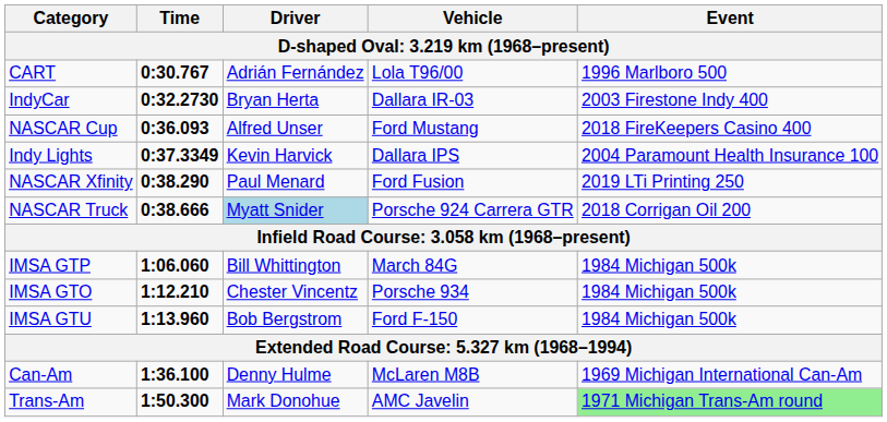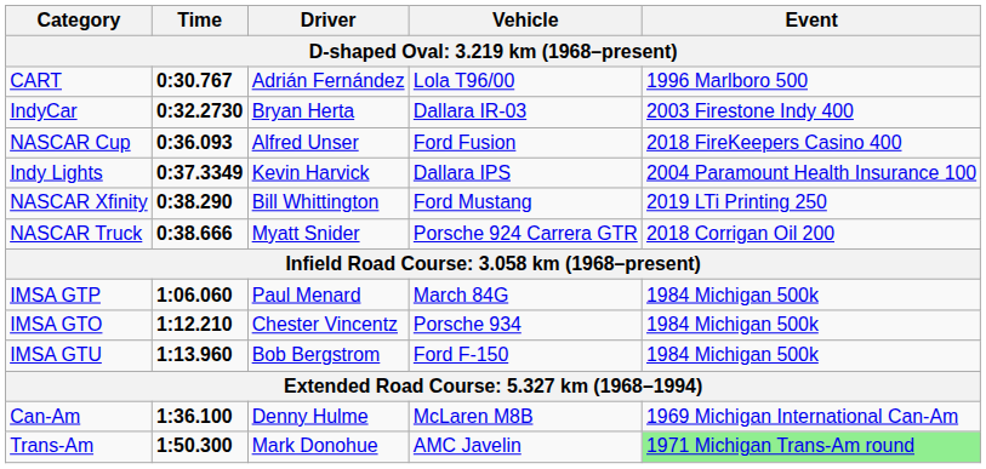 <table class="wikitable">
 <tr>
 <th>Category</th>
 <th>Time</th>
 <th>Driver</th>
 <th>Vehicle</th>
 <th>Event</th>
 </tr>
 <tr>
 <th colspan=5>D-shaped Oval: 3.219 km (1968–present)</th>
 </tr>
 <tr>
 <td><a href='#'>CART</a></td>
 <td><strong>0:30.767</strong></td>
 <td><a href='#'>Adrián Fernández</a></td>
 <td><a href='#'>Lola T96/00</a></td>
 <td><a href='#'>1996 Marlboro 500</a></td>
 </tr>
 <tr>
 <td><a href='#'>IndyCar</a></td>
 <td><strong>0:32.2730</strong></td>
 <td><a href='#'>Bryan Herta</a></td>
 <td><a href='#'>Dallara IR-03</a></td>
 <td><a href='#'>2003 Firestone Indy 400</a></td>
 </tr>
 <tr>
 <td><a href='#'>NASCAR Cup</a></td>
 <td><strong>0:36.093</strong></td>
 <td><a href='#'>Alfred Unser</a></td>
-<td><a href='#'>Ford Mustang</a></td>
+<td><a href='#'>Ford Fusion</a></td>
 <td><a href='#'>2018 FireKeepers Casino 400</a></td>
 </tr>
 <tr>
 <td><a href='#'>Indy Lights</a></td>
 <td><strong>0:37.3349</strong></td>
 <td><a href='#'>Kevin Harvick</a></td>
 <td><a href='#'>Dallara IPS</a></td>
 <td><a href='#'>2004 Paramount Health Insurance 100</a></td>
 </tr>
 <tr>
 <td><a href='#'>NASCAR Xfinity</a></td>
 <td><strong>0:38.290</strong></td>
-<td><a href='#'>Paul Menard</a></td>
-<td><a href='#'>Ford Fusion</a></td>
+<td><a href='#'>Bill Whittington</a></td>
+<td><a href='#'>Ford Mustang</a></td>
 <td><a href='#'>2019 LTi Printing 250</a></td>
 </tr>
 <tr>
 <td><a href='#'>NASCAR Truck</a></td>
 <td><strong>0:38.666</strong></td>
-<td style="background: lightblue;"><a href='#'>Myatt Snider</a></td>
+<td><a href='#'>Myatt Snider</a></td>
 <td><a href='#'>Porsche 924 Carrera GTR</a></td>
 <td><a href='#'>2018 Corrigan Oil 200</a></td>
 </tr>
 <tr>
 <th colspan=5>Infield Road Course: 3.058 km (1968–present)</th>
 </tr>
 <tr>
 <td><a href='#'>IMSA GTP</a></td>
 <td><strong>1:06.060</strong></td>
-<td><a href='#'>Bill Whittington</a></td>
+<td><a href='#'>Paul Menard</a></td>
 <td><a href='#'>March 84G</a></td>
 <td><a href='#'>1984 Michigan 500k</a></td>
 </tr>
 <tr>
 <td><a href='#'>IMSA GTO</a></td>
 <td><strong>1:12.210</strong></td>
 <td><a href='#'>Chester Vincentz</a></td>
 <td><a href='#'>Porsche 934</a></td>
 <td><a href='#'>1984 Michigan 500k</a></td>
 </tr>
 <tr>
 <td><a href='#'>IMSA GTU</a></td>
 <td><strong>1:13.960</strong></td>
 <td><a href='#'>Bob Bergstrom</a></td>
 <td><a href='#'>Ford F-150</a></td>
 <td><a href='#'>1984 Michigan 500k</a></td>
 </tr>
 <tr>
 <th colspan=5>Extended Road Course: 5.327 km (1968–1994)</th>
 </tr>
 <tr>
 <td><a href='#'>Can-Am</a></td>
 <td><strong>1:36.100</strong></td>
 <td><a href='#'>Denny Hulme</a></td>
 <td><a href='#'>McLaren M8B</a></td>
 <td><a href='#'>1969 Michigan International Can-Am</a></td>
 </tr>
 <tr>
 <td><a href='#'>Trans-Am</a></td>
 <td><strong>1:50.300</strong></td>
 <td><a href='#'>Mark Donohue</a></td>
 <td><a href='#'>AMC Javelin</a></td>
 <td style="background: lightgreen;"><a href='#'>1971 Michigan Trans-Am round</a></td>
 </tr>
 </table>
